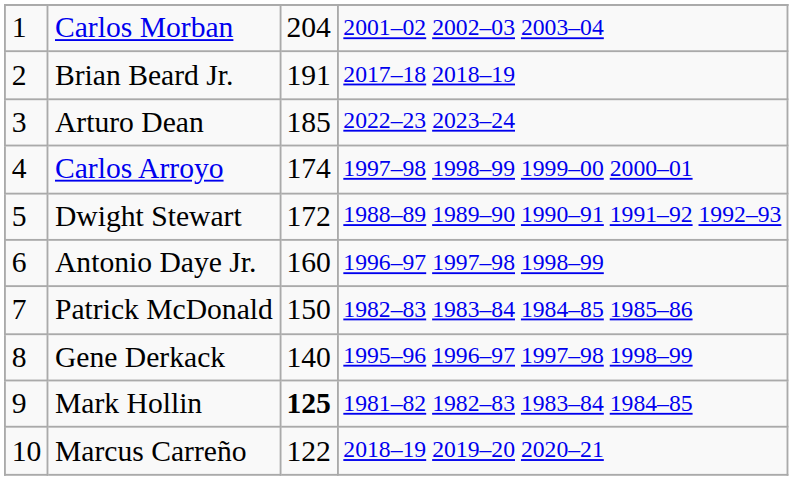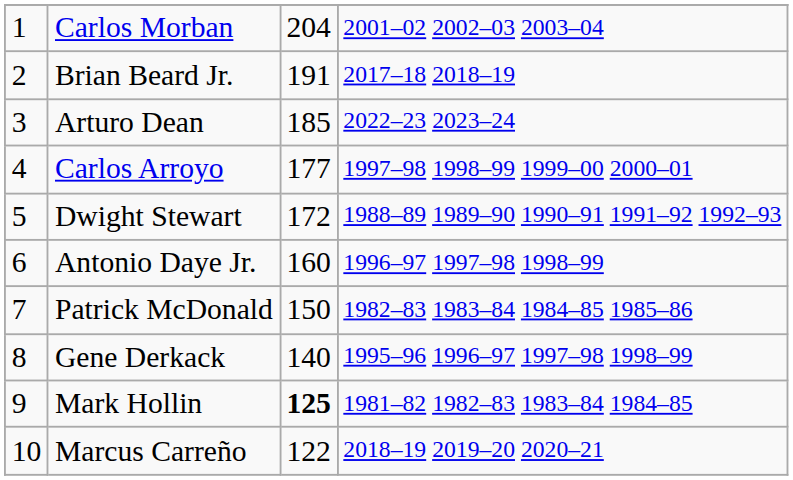 <table class="wikitable">
 <tr>
 </tr>
 <tr>
 <td>1</td>
 <td><a href='#'>Carlos Morban</a></td>
 <td>204</td>
 <td style="font-size:80%;"><a href='#'>2001–02</a> <a href='#'>2002–03</a> <a href='#'>2003–04</a></td>
 </tr>
 <tr>
 <td>2</td>
 <td>Brian Beard Jr.</td>
 <td>191</td>
 <td style="font-size:80%;"><a href='#'>2017–18</a> <a href='#'>2018–19</a></td>
 </tr>
 <tr>
 <td>3</td>
 <td>Arturo Dean</td>
 <td>185</td>
 <td style="font-size:80%;"><a href='#'>2022–23</a> <a href='#'>2023–24</a></td>
 </tr>
 <tr>
 <td>4</td>
 <td><a href='#'>Carlos Arroyo</a></td>
-<td>174</td>
+<td>177</td>
 <td style="font-size:80%;"><a href='#'>1997–98</a> <a href='#'>1998–99</a> <a href='#'>1999–00</a> <a href='#'>2000–01</a></td>
 </tr>
 <tr>
 <td>5</td>
 <td>Dwight Stewart</td>
 <td>172</td>
 <td style="font-size:80%;"><a href='#'>1988–89</a> <a href='#'>1989–90</a> <a href='#'>1990–91</a> <a href='#'>1991–92</a> <a href='#'>1992–93</a></td>
 </tr>
 <tr>
 <td>6</td>
 <td>Antonio Daye Jr.</td>
 <td>160</td>
 <td style="font-size:80%;"><a href='#'>1996–97</a> <a href='#'>1997–98</a> <a href='#'>1998–99</a></td>
 </tr>
 <tr>
 <td>7</td>
 <td>Patrick McDonald</td>
 <td>150</td>
 <td style="font-size:80%;"><a href='#'>1982–83</a> <a href='#'>1983–84</a> <a href='#'>1984–85</a> <a href='#'>1985–86</a></td>
 </tr>
 <tr>
 <td>8</td>
 <td>Gene Derkack</td>
 <td>140</td>
 <td style="font-size:80%;"><a href='#'>1995–96</a> <a href='#'>1996–97</a> <a href='#'>1997–98</a> <a href='#'>1998–99</a></td>
 </tr>
 <tr>
 <td>9</td>
 <td>Mark Hollin</td>
 <td><strong>125</strong></td>
 <td style="font-size:80%;"><a href='#'>1981–82</a> <a href='#'>1982–83</a> <a href='#'>1983–84</a> <a href='#'>1984–85</a></td>
 </tr>
 <tr>
 <td>10</td>
 <td>Marcus Carreño</td>
 <td>122</td>
 <td style="font-size:80%;"><a href='#'>2018–19</a> <a href='#'>2019–20</a> <a href='#'>2020–21</a></td>
 </tr>
 </table>
